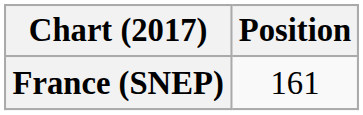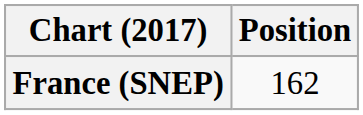 <table class="wikitable plainrowheaders" style="text-align:center;">
 <tr>
 <th scope="col">Chart (2017)</th>
 <th scope="col">Position</th>
 </tr>
 <tr>
 <th scope="row">France (SNEP)</th>
-<td>161</td>
+<td>162</td>
 </tr>
 </table>
